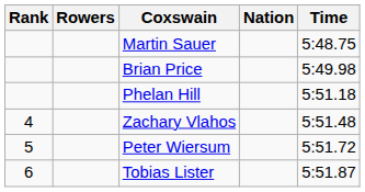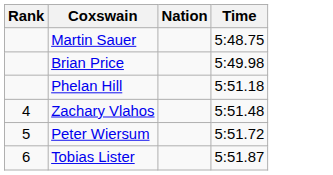 <table class="wikitable sortable" style="text-align:center">
 <tr>
 <th>Rank</th>
-<th>Rowers</th>
 <th>Coxswain</th>
 <th>Nation</th>
 <th>Time</th>
 </tr>
 <tr>
-<td></td>
 <td></td>
 <td align=left><a href='#'>Martin Sauer</a></td>
 <td align=left></td>
 <td>5:48.75</td>
 </tr>
 <tr>
 <td></td>
-<td></td>
 <td align=left><a href='#'>Brian Price</a></td>
 <td align=left></td>
 <td>5:49.98</td>
 </tr>
 <tr>
-<td></td>
 <td></td>
 <td align=left><a href='#'>Phelan Hill</a></td>
 <td align=left></td>
 <td>5:51.18</td>
 </tr>
 <tr>
 <td>4</td>
-<td></td>
 <td align=left><a href='#'>Zachary Vlahos</a></td>
 <td align=left></td>
 <td>5:51.48</td>
 </tr>
 <tr>
 <td>5</td>
-<td></td>
 <td align=left><a href='#'>Peter Wiersum</a></td>
 <td align=left></td>
 <td>5:51.72</td>
 </tr>
 <tr>
 <td>6</td>
-<td></td>
 <td align=left><a href='#'>Tobias Lister</a></td>
 <td align=left></td>
 <td>5:51.87</td>
 </tr>
 </table>
